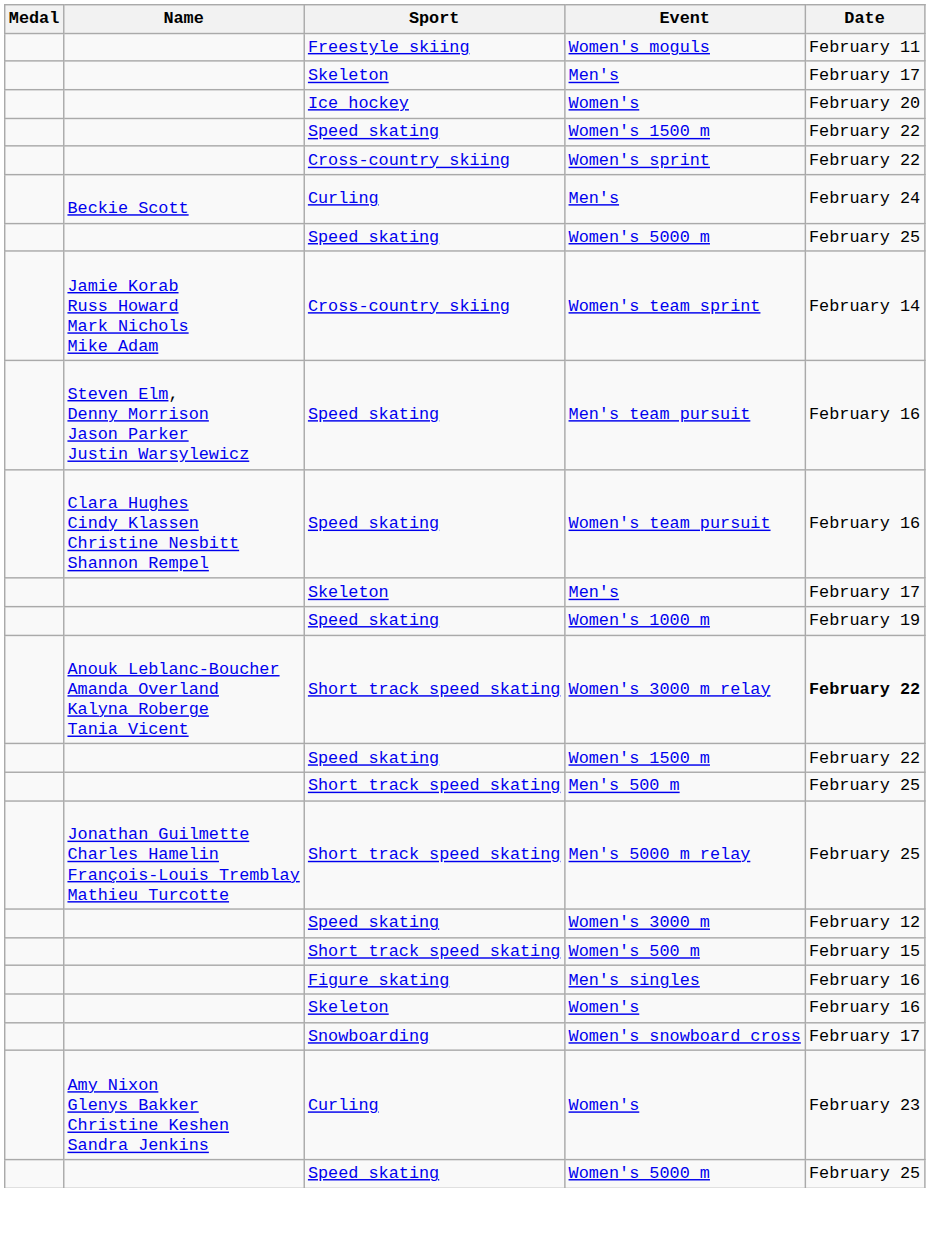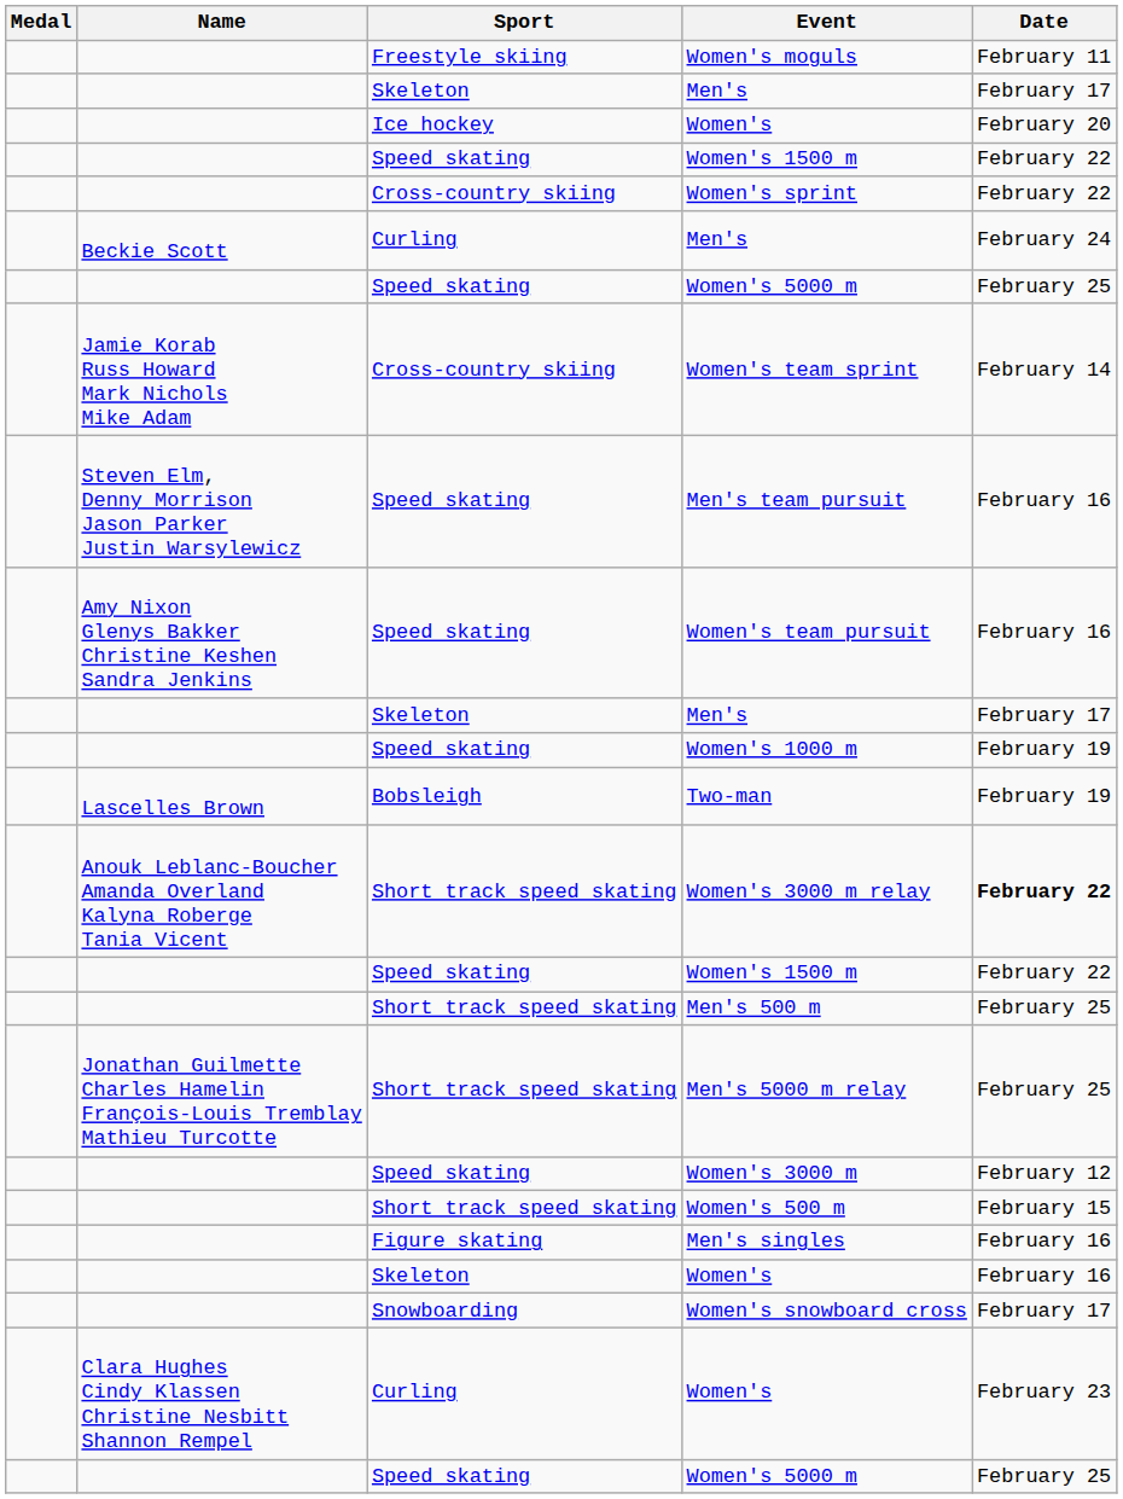 <table class="wikitable sortable" style="font-size:90%">
 <tr>
 <th>Medal</th>
 <th>Name</th>
 <th>Sport</th>
 <th>Event</th>
 <th>Date</th>
 </tr>
 <tr>
 <td></td>
 <td></td>
 <td><a href='#'>Freestyle skiing</a></td>
 <td><a href='#'>Women's moguls</a></td>
 <td>February 11</td>
 </tr>
 <tr>
 <td></td>
 <td></td>
 <td><a href='#'>Skeleton</a></td>
 <td><a href='#'>Men's</a></td>
 <td>February 17</td>
 </tr>
 <tr>
 <td></td>
 <td><br></td>
 <td><a href='#'>Ice hockey</a></td>
 <td><a href='#'>Women's</a></td>
 <td>February 20</td>
 </tr>
 <tr>
 <td></td>
 <td></td>
 <td><a href='#'>Speed skating</a></td>
 <td><a href='#'>Women's 1500 m</a></td>
 <td>February 22</td>
 </tr>
 <tr>
 <td></td>
 <td></td>
 <td><a href='#'>Cross-country skiing</a></td>
 <td><a href='#'>Women's sprint</a></td>
 <td>February 22</td>
 </tr>
 <tr>
 <td></td>
 <td> <br><a href='#'>Beckie Scott</a></td>
 <td><a href='#'>Curling</a></td>
 <td><a href='#'>Men's</a></td>
 <td>February 24</td>
 </tr>
 <tr>
 <td></td>
 <td></td>
 <td><a href='#'>Speed skating</a></td>
 <td><a href='#'>Women's 5000 m</a></td>
 <td>February 25</td>
 </tr>
 <tr>
 <td></td>
 <td> <br><a href='#'>Jamie Korab</a><br><a href='#'>Russ Howard</a><br><a href='#'>Mark Nichols</a><br><a href='#'>Mike Adam</a></td>
 <td><a href='#'>Cross-country skiing</a></td>
 <td><a href='#'>Women's team sprint</a></td>
 <td>February 14</td>
 </tr>
 <tr>
 <td></td>
 <td><br><a href='#'>Steven Elm</a>,<br><a href='#'>Denny Morrison</a><br> <a href='#'>Jason Parker</a><br><a href='#'>Justin Warsylewicz</a></td>
 <td><a href='#'>Speed skating</a></td>
 <td><a href='#'>Men's team pursuit</a></td>
 <td>February 16</td>
 </tr>
 <tr>
 <td></td>
-<td><br><a href='#'>Clara Hughes</a><br><a href='#'>Cindy Klassen</a><br><a href='#'>Christine Nesbitt</a><br><a href='#'>Shannon Rempel</a></td>
+<td> <br><a href='#'>Amy Nixon</a><br> <a href='#'>Glenys Bakker</a><br><a href='#'>Christine Keshen</a><br><a href='#'>Sandra Jenkins</a></td>
 <td><a href='#'>Speed skating</a></td>
 <td><a href='#'>Women's team pursuit</a></td>
 <td>February 16</td>
 </tr>
 <tr>
 <td></td>
 <td></td>
 <td><a href='#'>Skeleton</a></td>
 <td><a href='#'>Men's</a></td>
 <td>February 17</td>
 </tr>
 <tr>
 <td></td>
 <td></td>
 <td><a href='#'>Speed skating</a></td>
 <td><a href='#'>Women's 1000 m</a></td>
+<td>February 19</td>
+</tr>
+<tr>
+<td></td>
+<td> <br><a href='#'>Lascelles Brown</a></td>
+<td><a href='#'>Bobsleigh</a></td>
+<td><a href='#'>Two-man</a></td>
 <td>February 19</td>
 </tr>
 <tr>
 <td></td>
 <td><br><a href='#'>Anouk Leblanc-Boucher</a><br><a href='#'>Amanda Overland</a><br><a href='#'>Kalyna Roberge</a><br><a href='#'>Tania Vicent</a></td>
 <td><a href='#'>Short track speed skating</a></td>
 <td><a href='#'>Women's 3000 m relay</a></td>
 <td><strong>February 22</strong></td>
 </tr>
 <tr>
 <td></td>
 <td></td>
 <td><a href='#'>Speed skating</a></td>
 <td><a href='#'>Women's 1500 m</a></td>
 <td>February 22</td>
 </tr>
 <tr>
 <td></td>
 <td></td>
 <td><a href='#'>Short track speed skating</a></td>
 <td><a href='#'>Men's 500 m</a></td>
 <td>February 25</td>
 </tr>
 <tr>
 <td></td>
 <td><br><a href='#'>Jonathan Guilmette</a><br><a href='#'>Charles Hamelin</a><br><a href='#'>François-Louis Tremblay</a><br><a href='#'>Mathieu Turcotte</a></td>
 <td><a href='#'>Short track speed skating</a></td>
 <td><a href='#'>Men's 5000 m relay</a></td>
 <td>February 25</td>
 </tr>
 <tr>
 <td></td>
 <td></td>
 <td><a href='#'>Speed skating</a></td>
 <td><a href='#'>Women's 3000 m</a></td>
 <td>February 12</td>
 </tr>
 <tr>
 <td></td>
 <td></td>
 <td><a href='#'>Short track speed skating</a></td>
 <td><a href='#'>Women's 500 m</a></td>
 <td>February 15</td>
 </tr>
 <tr>
 <td></td>
 <td></td>
 <td><a href='#'>Figure skating</a></td>
 <td><a href='#'>Men's singles</a></td>
 <td>February 16</td>
 </tr>
 <tr>
 <td></td>
 <td></td>
 <td><a href='#'>Skeleton</a></td>
 <td><a href='#'>Women's</a></td>
 <td>February 16</td>
 </tr>
 <tr>
 <td></td>
 <td></td>
 <td><a href='#'>Snowboarding</a></td>
 <td><a href='#'>Women's snowboard cross</a></td>
 <td>February 17</td>
 </tr>
 <tr>
 <td></td>
-<td> <br><a href='#'>Amy Nixon</a><br> <a href='#'>Glenys Bakker</a><br><a href='#'>Christine Keshen</a><br><a href='#'>Sandra Jenkins</a></td>
+<td><br><a href='#'>Clara Hughes</a><br><a href='#'>Cindy Klassen</a><br><a href='#'>Christine Nesbitt</a><br><a href='#'>Shannon Rempel</a></td>
 <td><a href='#'>Curling</a></td>
 <td><a href='#'>Women's</a></td>
 <td>February 23</td>
 </tr>
 <tr>
 <td></td>
 <td></td>
 <td><a href='#'>Speed skating</a></td>
 <td><a href='#'>Women's 5000 m</a></td>
 <td>February 25</td>
 </tr>
 </table>
